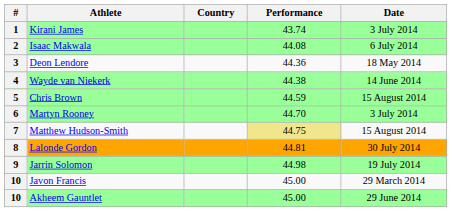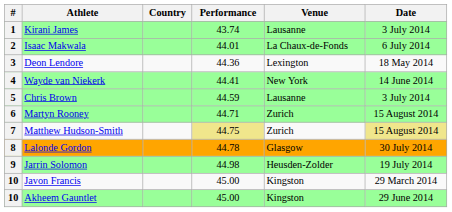 <table class="wikitable" width=100% style="font-size:90%; text-align:center;">
 <tr>
 <th>#</th>
 <th>Athlete</th>
 <th>Country</th>
 <th>Performance</th>
+<th>Venue</th>
 <th>Date</th>
 </tr>
 <tr bgcolor="99FF99">
 <th>1</th>
 <td align=left><a href='#'>Kirani James</a></td>
 <td align=left></td>
 <td>43.74</td>
+<td align=left> Lausanne</td>
 <td>3 July 2014</td>
 </tr>
 <tr bgcolor="99FF99">
 <th>2</th>
 <td align=left><a href='#'>Isaac Makwala</a></td>
 <td align=left></td>
-<td>44.08</td>
+<td>44.01</td>
+<td align=left> La Chaux-de-Fonds</td>
 <td>6 July 2014</td>
 </tr>
 <tr>
 <th>3</th>
 <td align=left><a href='#'>Deon Lendore</a></td>
 <td align=left></td>
 <td>44.36</td>
+<td align=left> Lexington</td>
 <td>18 May 2014</td>
 </tr>
 <tr bgcolor="99FF99">
 <th>4</th>
 <td align=left><a href='#'>Wayde van Niekerk</a></td>
 <td align=left></td>
-<td>44.38</td>
+<td>44.41</td>
+<td align=left> New York</td>
 <td>14 June 2014</td>
 </tr>
 <tr bgcolor="99FF99">
 <th>5</th>
 <td align=left><a href='#'>Chris Brown</a></td>
 <td align=left></td>
 <td>44.59</td>
-<td>15 August 2014</td>
+<td align=left> Lausanne</td>
+<td>3 July 2014</td>
 </tr>
 <tr bgcolor="99FF99">
 <th>6</th>
 <td align=left><a href='#'>Martyn Rooney</a></td>
 <td align=left></td>
-<td>44.70</td>
-<td>3 July 2014</td>
+<td>44.71</td>
+<td align=left> Zurich</td>
+<td>15 August 2014</td>
 </tr>
 <tr>
 <th>7</th>
 <td align=left><a href='#'>Matthew Hudson-Smith</a></td>
 <td align=left></td>
 <td style="background: khaki;">44.75</td>
-<td>15 August 2014</td>
+<td align=left> Zurich</td>
+<td style="background: khaki;">15 August 2014</td>
 </tr>
 <tr bgcolor="orange">
 <th>8</th>
 <td align=left><a href='#'>Lalonde Gordon</a></td>
 <td align=left></td>
-<td>44.81</td>
+<td>44.78</td>
+<td align=left> Glasgow</td>
 <td>30 July 2014</td>
 </tr>
 <tr bgcolor="99FF99">
 <th>9</th>
 <td align=left><a href='#'>Jarrin Solomon</a></td>
 <td align=left></td>
 <td>44.98</td>
+<td align=left> Heusden-Zolder</td>
 <td>19 July 2014</td>
 </tr>
 <tr>
 <th>10</th>
 <td align=left><a href='#'>Javon Francis</a></td>
 <td align=left></td>
 <td>45.00</td>
+<td align=left> Kingston</td>
 <td>29 March 2014</td>
 </tr>
 <tr bgcolor="99FF99">
 <th>10</th>
 <td align=left><a href='#'>Akheem Gauntlet</a></td>
 <td align=left></td>
 <td>45.00</td>
+<td align=left> Kingston</td>
 <td>29 June 2014</td>
 </tr>
 </table>
